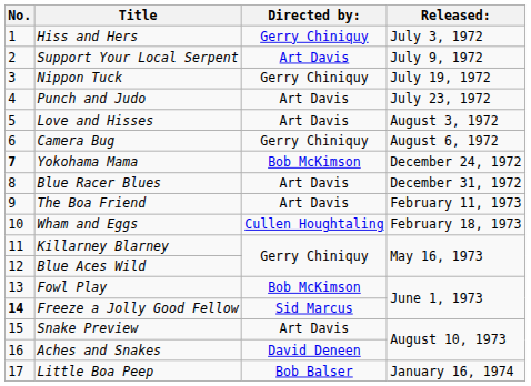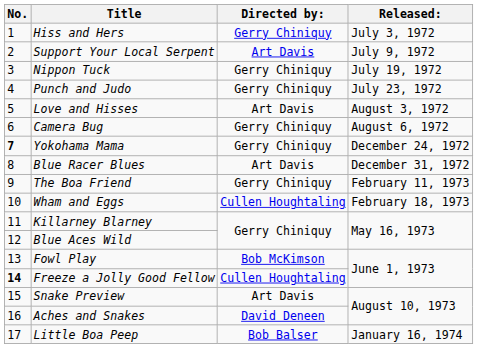 <table class="wikitable">
 <tr>
 <th>No.</th>
 <th>Title</th>
 <th>Directed by:</th>
 <th>Released:</th>
 </tr>
 <tr>
 <td>1</td>
 <td><em>Hiss and Hers</em></td>
 <td align="center"><a href='#'>Gerry Chiniquy</a></td>
 <td>July 3, 1972</td>
 </tr>
 <tr>
 <td>2</td>
 <td><em>Support Your Local Serpent</em></td>
 <td align="center"><a href='#'>Art Davis</a></td>
 <td>July 9, 1972</td>
 </tr>
 <tr>
 <td>3</td>
 <td><em>Nippon Tuck</em></td>
 <td align="center">Gerry Chiniquy</td>
 <td>July 19, 1972</td>
 </tr>
 <tr>
 <td>4</td>
 <td><em>Punch and Judo</em></td>
-<td align="center">Art Davis</td>
+<td align="center">Gerry Chiniquy</td>
 <td>July 23, 1972</td>
 </tr>
 <tr>
 <td>5</td>
 <td><em>Love and Hisses</em></td>
 <td align="center">Art Davis</td>
 <td>August 3, 1972</td>
 </tr>
 <tr>
 <td>6</td>
 <td><em>Camera Bug</em></td>
 <td align="center">Gerry Chiniquy</td>
 <td>August 6, 1972</td>
 </tr>
 <tr>
 <td><strong>7</strong></td>
 <td><em>Yokohama Mama</em></td>
-<td align="center"><a href='#'>Bob McKimson</a></td>
+<td align="center">Gerry Chiniquy</td>
 <td>December 24, 1972</td>
 </tr>
 <tr>
 <td>8</td>
 <td><em>Blue Racer Blues</em></td>
 <td align="center">Art Davis</td>
 <td>December 31, 1972</td>
 </tr>
 <tr>
 <td>9</td>
 <td><em>The Boa Friend</em></td>
-<td align="center">Art Davis</td>
+<td align="center">Gerry Chiniquy</td>
 <td>February 11, 1973</td>
 </tr>
 <tr>
 <td>10</td>
 <td><em>Wham and Eggs</em></td>
 <td align="center"><a href='#'>Cullen Houghtaling</a></td>
 <td>February 18, 1973</td>
 </tr>
 <tr>
 <td>11</td>
 <td><em>Killarney Blarney</em></td>
 <td rowspan="2" align="center">Gerry Chiniquy</td>
 <td rowspan="2">May 16, 1973</td>
 </tr>
 <tr>
 <td>12</td>
 <td><em>Blue Aces Wild</em></td>
 </tr>
 <tr>
 <td>13</td>
 <td><em>Fowl Play</em></td>
 <td align="center"><a href='#'>Bob McKimson</a></td>
 <td rowspan="2">June 1, 1973</td>
 </tr>
 <tr>
 <td><strong>14</strong></td>
 <td><em>Freeze a Jolly Good Fellow</em></td>
-<td align="center"><a href='#'>Sid Marcus</a></td>
+<td align="center"><a href='#'>Cullen Houghtaling</a></td>
 </tr>
 <tr>
 <td>15</td>
 <td><em>Snake Preview</em></td>
 <td align="center">Art Davis</td>
 <td rowspan="2">August 10, 1973</td>
 </tr>
 <tr>
 <td>16</td>
 <td><em>Aches and Snakes</em></td>
 <td align="center"><a href='#'>David Deneen</a></td>
 </tr>
 <tr>
 <td>17</td>
 <td><em>Little Boa Peep</em></td>
 <td align="center"><a href='#'>Bob Balser</a></td>
 <td>January 16, 1974</td>
 </tr>
 </table>
